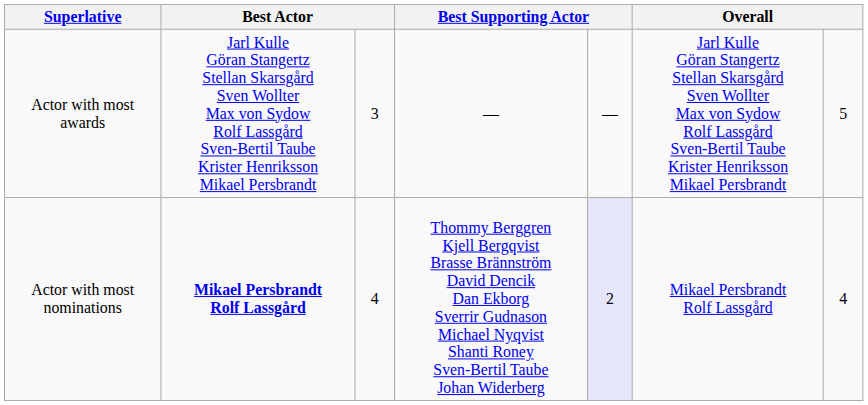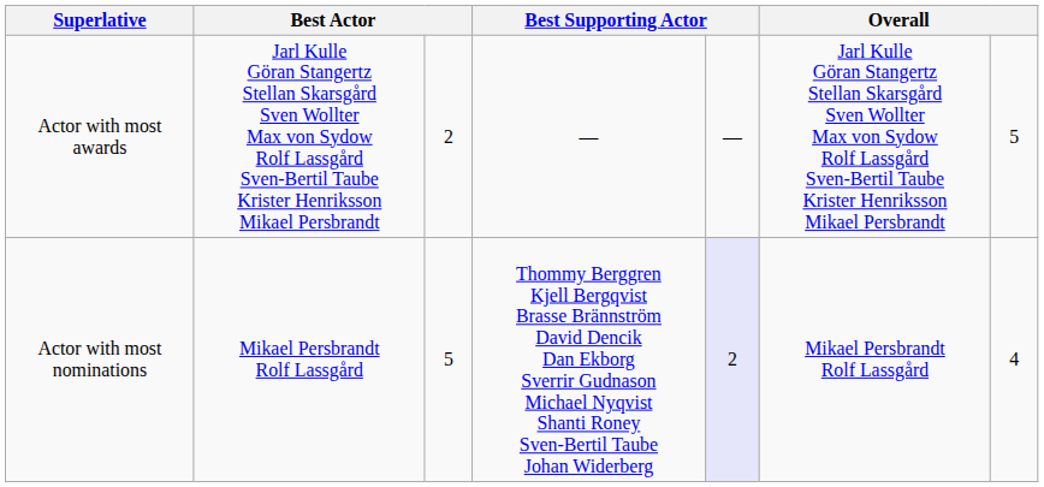 <table class="wikitable" style="text-align:center">
 <tr>
 <th style="width:350px;"><strong><a href='#'>Superlative</a></strong></th>
 <th colspan="2" style="width:600px;"><strong>Best Actor</strong></th>
 <th colspan="2" style="width:600px;"><strong><a href='#'>Best Supporting Actor</a></strong></th>
 <th colspan="2" style="width:600px;"><strong>Overall</strong></th>
 </tr>
 <tr style="height:4.5em;">
 <td style="width:350px;">Actor with most awards</td>
 <td style="width:500px;"><a href='#'>Jarl Kulle</a><br><a href='#'>Göran Stangertz</a><br><a href='#'>Stellan Skarsgård</a><br><a href='#'>Sven Wollter</a><br><a href='#'>Max von Sydow</a><br><a href='#'>Rolf Lassgård</a><br><a href='#'>Sven-Bertil Taube</a><br><a href='#'>Krister Henriksson</a><br><a href='#'>Mikael Persbrandt</a></td>
-<td style="width:100px;">3</td>
+<td style="width:100px;">2</td>
 <td style="width:500px;">—</td>
 <td style="width:100px;">—</td>
 <td style="width:500px;"><a href='#'>Jarl Kulle</a><br><a href='#'>Göran Stangertz</a><br><a href='#'>Stellan Skarsgård</a><br><a href='#'>Sven Wollter</a><br><a href='#'>Max von Sydow</a><br><a href='#'>Rolf Lassgård</a><br><a href='#'>Sven-Bertil Taube</a><br><a href='#'>Krister Henriksson</a><br><a href='#'>Mikael Persbrandt</a></td>
 <td style="width:100px;">5</td>
 </tr>
 <tr>
 <td style="width:350px;">Actor with most nominations</td>
-<td style="width:500px;"><strong><a href='#'>Mikael Persbrandt</a><br><a href='#'>Rolf Lassgård</a></strong></td>
-<td style="width:100px;">4</td>
+<td style="width:500px;"><a href='#'>Mikael Persbrandt</a><br><a href='#'>Rolf Lassgård</a></td>
+<td style="width:100px;">5</td>
 <td style="width:500px;"><br><a href='#'>Thommy Berggren</a><br><a href='#'>Kjell Bergqvist</a><br><a href='#'>Brasse Brännström</a><br><a href='#'>David Dencik</a><br><a href='#'>Dan Ekborg</a><br><a href='#'>Sverrir Gudnason</a><br><a href='#'>Michael Nyqvist</a><br><a href='#'>Shanti Roney</a><br><a href='#'>Sven-Bertil Taube</a><br><a href='#'>Johan Widerberg</a></td>
 <td style="background: lavender; width:100px;">2</td>
 <td style="width:500px;"><a href='#'>Mikael Persbrandt</a><br><a href='#'>Rolf Lassgård</a></td>
 <td style="width:100px;">4</td>
 </tr>
 </table>
